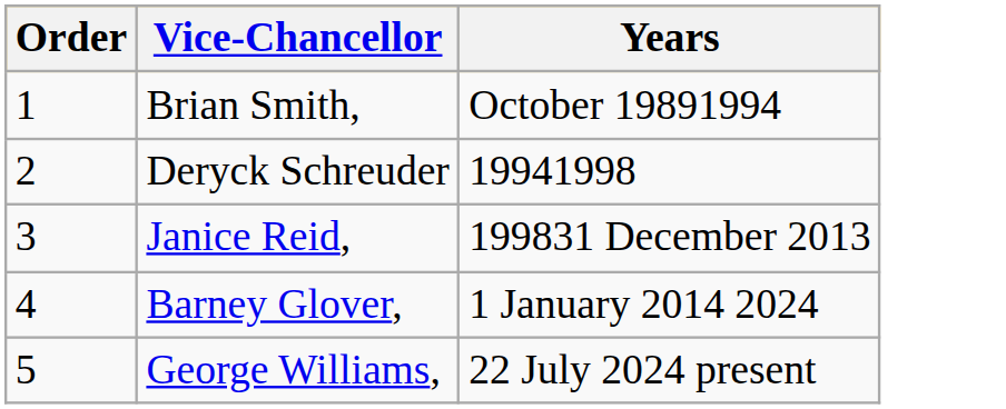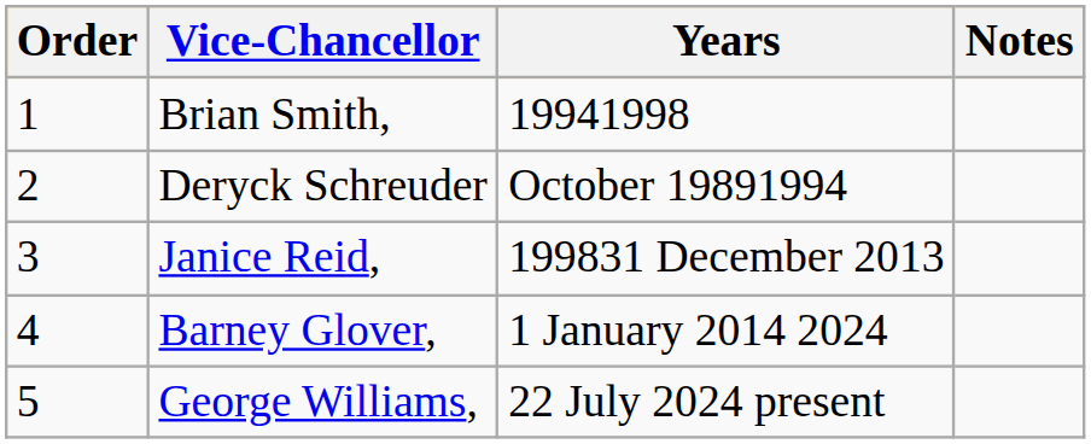 <table class="wikitable">
 <tr style="background:#fc3;">
 <th>Order</th>
 <th><a href='#'>Vice-Chancellor</a></th>
 <th>Years</th>
+<th>Notes</th>
 </tr>
 <tr>
 <td>1</td>
 <td>Brian Smith, </td>
-<td>October 19891994</td>
+<td>19941998</td>
+<td></td>
 </tr>
 <tr>
 <td>2</td>
 <td>Deryck Schreuder</td>
-<td>19941998</td>
+<td>October 19891994</td>
+<td></td>
 </tr>
 <tr>
 <td>3</td>
 <td><a href='#'>Janice Reid</a>, </td>
 <td>199831 December 2013</td>
+<td></td>
 </tr>
 <tr>
 <td>4</td>
 <td><a href='#'>Barney Glover</a>, </td>
 <td>1 January 2014  2024</td>
+<td></td>
 </tr>
 <tr>
 <td>5</td>
 <td><a href='#'>George Williams</a>, </td>
 <td>22 July 2024  present</td>
+<td></td>
 </tr>
 </table>
